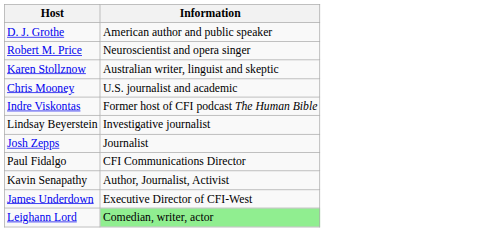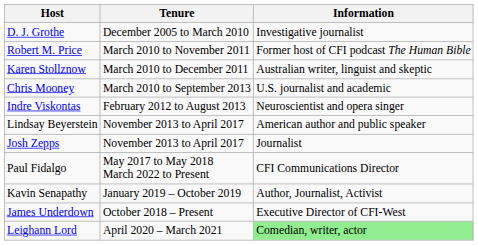 <table class="wikitable">
 <tr>
 <th>Host</th>
+<th>Tenure</th>
 <th>Information</th>
 </tr>
 <tr>
 <td><a href='#'>D. J. Grothe</a></td>
-<td>American author and public speaker</td>
+<td>December 2005 to March 2010</td>
+<td>Investigative journalist</td>
 </tr>
 <tr>
 <td><a href='#'>Robert M. Price</a></td>
-<td>Neuroscientist and opera singer</td>
+<td>March 2010 to November 2011</td>
+<td>Former host of CFI podcast <em>The Human Bible</em></td>
 </tr>
 <tr>
 <td><a href='#'>Karen Stollznow</a></td>
+<td>March 2010 to December 2011</td>
 <td>Australian writer, linguist and skeptic</td>
 </tr>
 <tr>
 <td><a href='#'>Chris Mooney</a></td>
+<td>March 2010 to September 2013</td>
 <td>U.S. journalist and academic</td>
 </tr>
 <tr>
 <td><a href='#'>Indre Viskontas</a></td>
-<td>Former host of CFI podcast <em>The Human Bible</em></td>
+<td>February 2012 to August 2013</td>
+<td>Neuroscientist and opera singer</td>
 </tr>
 <tr>
 <td>Lindsay Beyerstein</td>
-<td>Investigative journalist</td>
+<td>November 2013 to April 2017</td>
+<td>American author and public speaker</td>
 </tr>
 <tr>
 <td><a href='#'>Josh Zepps</a></td>
+<td>November 2013 to April 2017</td>
 <td>Journalist</td>
 </tr>
 <tr>
 <td>Paul Fidalgo</td>
+<td>May 2017 to May 2018<br>March 2022 to Present</td>
 <td>CFI Communications Director</td>
 </tr>
 <tr>
 <td>Kavin Senapathy</td>
+<td>January 2019 – October 2019</td>
 <td>Author, Journalist, Activist</td>
 </tr>
 <tr>
 <td><a href='#'>James Underdown</a></td>
+<td>October 2018 – Present</td>
 <td>Executive Director of CFI-West</td>
 </tr>
 <tr>
 <td><a href='#'>Leighann Lord</a></td>
+<td>April 2020 – March 2021</td>
 <td style="background: lightgreen;">Comedian, writer, actor</td>
 </tr>
 </table>
